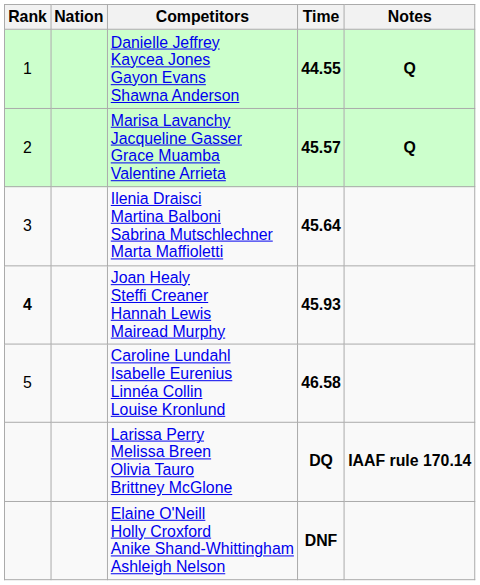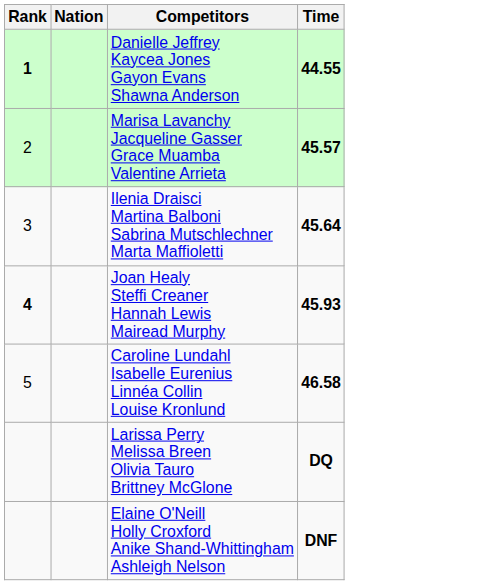 <table class="wikitable sortable" style="text-align:center">
 <tr>
 <th>Rank</th>
 <th>Nation</th>
 <th>Competitors</th>
 <th>Time</th>
-<th>Notes</th>
 </tr>
 <tr bgcolor=ccffcc>
-<td>1</td>
+<td><strong>1</strong></td>
 <td align=left></td>
 <td align=left><a href='#'>Danielle Jeffrey</a><br><a href='#'>Kaycea Jones</a><br><a href='#'>Gayon Evans</a><br><a href='#'>Shawna Anderson</a></td>
 <td><strong>44.55</strong></td>
-<td><strong>Q</strong></td>
 </tr>
 <tr bgcolor=ccffcc>
 <td>2</td>
 <td align=left></td>
 <td align=left><a href='#'>Marisa Lavanchy</a><br><a href='#'>Jacqueline Gasser</a><br><a href='#'>Grace Muamba</a><br><a href='#'>Valentine Arrieta</a></td>
 <td><strong>45.57</strong></td>
-<td><strong>Q</strong></td>
 </tr>
 <tr>
 <td>3</td>
 <td align=left></td>
 <td align=left><a href='#'>Ilenia Draisci</a><br><a href='#'>Martina Balboni</a><br><a href='#'>Sabrina Mutschlechner</a><br><a href='#'>Marta Maffioletti</a></td>
 <td><strong>45.64</strong></td>
-<td></td>
 </tr>
 <tr>
 <td><strong>4</strong></td>
 <td align=left></td>
 <td align=left><a href='#'>Joan Healy</a><br><a href='#'>Steffi Creaner</a><br><a href='#'>Hannah Lewis</a><br><a href='#'>Mairead Murphy</a></td>
 <td><strong>45.93</strong></td>
-<td></td>
 </tr>
 <tr>
 <td>5</td>
 <td align=left></td>
 <td align=left><a href='#'>Caroline Lundahl</a><br><a href='#'>Isabelle Eurenius</a><br><a href='#'>Linnéa Collin</a><br><a href='#'>Louise Kronlund</a></td>
 <td><strong>46.58</strong></td>
-<td></td>
 </tr>
 <tr>
 <td></td>
 <td align=left></td>
 <td align=left><a href='#'>Larissa Perry</a><br><a href='#'>Melissa Breen</a><br><a href='#'>Olivia Tauro</a><br><a href='#'>Brittney McGlone</a></td>
 <td><strong>DQ</strong></td>
-<td><strong>IAAF rule 170.14</strong></td>
 </tr>
 <tr>
 <td></td>
 <td align=left></td>
 <td align=left><a href='#'>Elaine O'Neill</a><br><a href='#'>Holly Croxford</a><br><a href='#'>Anike Shand-Whittingham</a><br><a href='#'>Ashleigh Nelson</a></td>
 <td><strong>DNF</strong></td>
-<td></td>
 </tr>
 </table>
